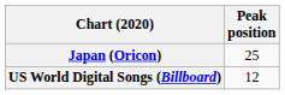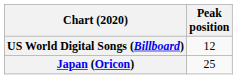 <table class="wikitable sortable plainrowheaders" style="text-align:center">
 <tr>
 <th>Chart (2020)</th>
 <th>Peak<br>position</th>
 </tr>
 <tr>
+<th scope="row">US World Digital Songs (<a href='#'><em>Billboard</em></a>)</th>
+<td>12</td>
+</tr>
+<tr>
 <th scope="row"><a href='#'>Japan</a> (<a href='#'>Oricon</a>)</th>
 <td>25</td>
 </tr>
-<tr>
-<th scope="row">US World Digital Songs (<a href='#'><em>Billboard</em></a>)</th>
-<td>12</td>
-</tr>
 </table>
